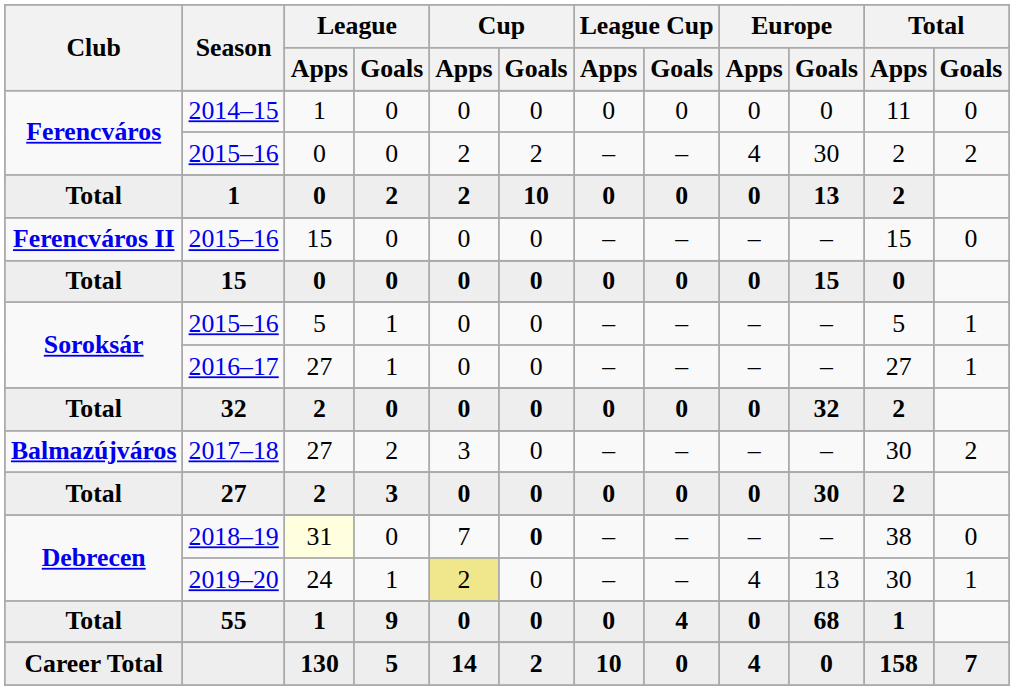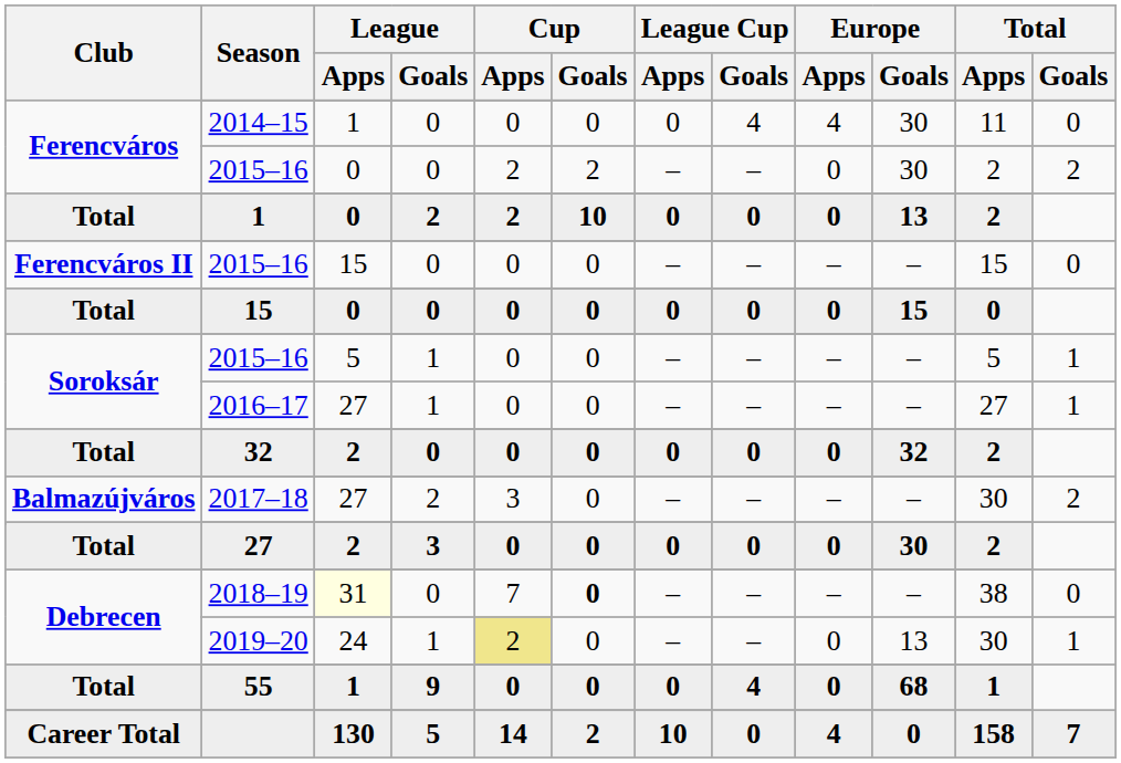 <table class="wikitable" style="font-size:90%; text-align: center;">
 <tr>
 <th rowspan="2">Club</th>
 <th rowspan="2">Season</th>
 <th colspan="2">League</th>
 <th colspan="2">Cup</th>
 <th colspan="2">League Cup</th>
 <th colspan="2">Europe</th>
 <th colspan="2">Total</th>
 </tr>
 <tr>
 <th>Apps</th>
 <th>Goals</th>
 <th>Apps</th>
 <th>Goals</th>
 <th>Apps</th>
 <th>Goals</th>
 <th>Apps</th>
 <th>Goals</th>
 <th>Apps</th>
 <th>Goals</th>
 </tr>
 <tr ||-||-||-|->
 <td rowspan="4" valign="center"><strong><a href='#'>Ferencváros</a></strong></td>
 </tr>
 <tr>
 <td><a href='#'>2014–15</a></td>
 <td>1</td>
 <td>0</td>
 <td>0</td>
 <td>0</td>
 <td>0</td>
-<td>0</td>
-<td>0</td>
-<td>0</td>
+<td>4</td>
+<td>4</td>
+<td>30</td>
 <td>11</td>
 <td>0</td>
 </tr>
 <tr>
 <td><a href='#'>2015–16</a></td>
 <td>0</td>
 <td>0</td>
 <td>2</td>
 <td>2</td>
 <td>–</td>
 <td>–</td>
-<td>4</td>
+<td>0</td>
 <td>30</td>
 <td>2</td>
 <td>2</td>
 </tr>
 <tr>
 </tr>
 <tr style="font-weight:bold; background-color:#eeeeee;">
 <td>Total</td>
 <td>1</td>
 <td>0</td>
 <td>2</td>
 <td>2</td>
 <td>10</td>
 <td>0</td>
 <td>0</td>
 <td>0</td>
 <td>13</td>
 <td>2</td>
 </tr>
 <tr>
 <td rowspan="3" valign="center"><strong><a href='#'>Ferencváros II</a></strong></td>
 </tr>
 <tr>
 <td><a href='#'>2015–16</a></td>
 <td>15</td>
 <td>0</td>
 <td>0</td>
 <td>0</td>
 <td>–</td>
 <td>–</td>
 <td>–</td>
 <td>–</td>
 <td>15</td>
 <td>0</td>
 </tr>
 <tr>
 </tr>
 <tr style="font-weight:bold; background-color:#eeeeee;">
 <td>Total</td>
 <td>15</td>
 <td>0</td>
 <td>0</td>
 <td>0</td>
 <td>0</td>
 <td>0</td>
 <td>0</td>
 <td>0</td>
 <td>15</td>
 <td>0</td>
 </tr>
 <tr>
 <td rowspan="4" valign="center"><strong><a href='#'>Soroksár</a></strong></td>
 </tr>
 <tr>
 <td><a href='#'>2015–16</a></td>
 <td>5</td>
 <td>1</td>
 <td>0</td>
 <td>0</td>
 <td>–</td>
 <td>–</td>
 <td>–</td>
 <td>–</td>
 <td>5</td>
 <td>1</td>
 </tr>
 <tr>
 <td><a href='#'>2016–17</a></td>
 <td>27</td>
 <td>1</td>
 <td>0</td>
 <td>0</td>
 <td>–</td>
 <td>–</td>
 <td>–</td>
 <td>–</td>
 <td>27</td>
 <td>1</td>
 </tr>
 <tr>
 </tr>
 <tr style="font-weight:bold; background-color:#eeeeee;">
 <td>Total</td>
 <td>32</td>
 <td>2</td>
 <td>0</td>
 <td>0</td>
 <td>0</td>
 <td>0</td>
 <td>0</td>
 <td>0</td>
 <td>32</td>
 <td>2</td>
 </tr>
 <tr>
 <td rowspan="3" valign="center"><strong><a href='#'>Balmazújváros</a></strong></td>
 </tr>
 <tr>
 <td><a href='#'>2017–18</a></td>
 <td>27</td>
 <td>2</td>
 <td>3</td>
 <td>0</td>
 <td>–</td>
 <td>–</td>
 <td>–</td>
 <td>–</td>
 <td>30</td>
 <td>2</td>
 </tr>
 <tr>
 </tr>
 <tr style="font-weight:bold; background-color:#eeeeee;">
 <td>Total</td>
 <td>27</td>
 <td>2</td>
 <td>3</td>
 <td>0</td>
 <td>0</td>
 <td>0</td>
 <td>0</td>
 <td>0</td>
 <td>30</td>
 <td>2</td>
 </tr>
 <tr>
 <td rowspan="4" valign="center"><strong><a href='#'>Debrecen</a></strong></td>
 </tr>
 <tr>
 <td><a href='#'>2018–19</a></td>
 <td style="background: lightyellow;">31</td>
 <td>0</td>
 <td>7</td>
 <td><strong>0</strong></td>
 <td>–</td>
 <td>–</td>
 <td>–</td>
 <td>–</td>
 <td>38</td>
 <td>0</td>
 </tr>
 <tr>
 <td><a href='#'>2019–20</a></td>
 <td>24</td>
 <td>1</td>
 <td style="background: khaki;">2</td>
 <td>0</td>
 <td>–</td>
 <td>–</td>
-<td>4</td>
+<td>0</td>
 <td>13</td>
 <td>30</td>
 <td>1</td>
 </tr>
 <tr>
 </tr>
 <tr style="font-weight:bold; background-color:#eeeeee;">
 <td>Total</td>
 <td>55</td>
 <td>1</td>
 <td>9</td>
 <td>0</td>
 <td>0</td>
 <td>0</td>
 <td>4</td>
 <td>0</td>
 <td>68</td>
 <td>1</td>
 </tr>
 <tr>
 </tr>
 <tr style="font-weight:bold; background-color:#eeeeee;">
 <td rowspan="1" valign="top"><strong>Career Total</strong></td>
 <td></td>
 <td><strong>130</strong></td>
 <td><strong>5</strong></td>
 <td><strong>14</strong></td>
 <td><strong>2</strong></td>
 <td><strong>10</strong></td>
 <td><strong>0</strong></td>
 <td><strong>4</strong></td>
 <td><strong>0</strong></td>
 <td><strong>158</strong></td>
 <td><strong>7</strong></td>
 </tr>
 </table>
